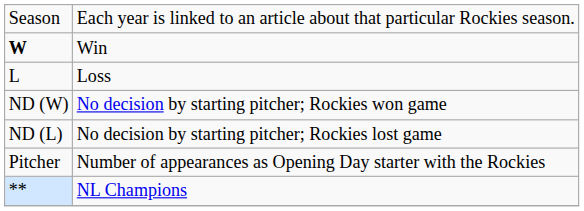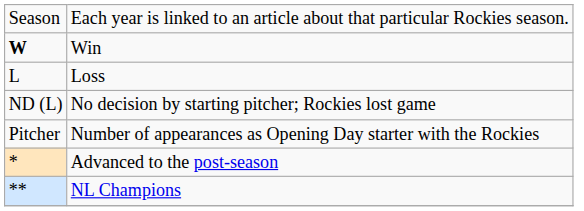 <table class="wikitable">
 <tr>
 <td>Season</td>
 <td>Each year is linked to an article about that particular Rockies season.</td>
 </tr>
 <tr>
 <td><strong>W</strong></td>
 <td>Win</td>
 </tr>
 <tr>
 <td>L</td>
 <td>Loss</td>
 </tr>
 <tr>
-<td>ND (W)</td>
-<td><a href='#'>No decision</a> by starting pitcher; Rockies won game</td>
-</tr>
-<tr>
 <td>ND (L)</td>
 <td>No decision by starting pitcher; Rockies lost game</td>
 </tr>
 <tr>
 <td>Pitcher </td>
 <td>Number of appearances as Opening Day starter with the Rockies</td>
 </tr>
 <tr>
+<td style="background-color: #FFE6BD">*</td>
+<td>Advanced to the <a href='#'>post-season</a></td>
+</tr>
+<tr>
 <td style="background-color: #D0E7FF">**</td>
 <td><a href='#'>NL Champions</a></td>
 </tr>
 <tr>
 </tr>
 </table>
